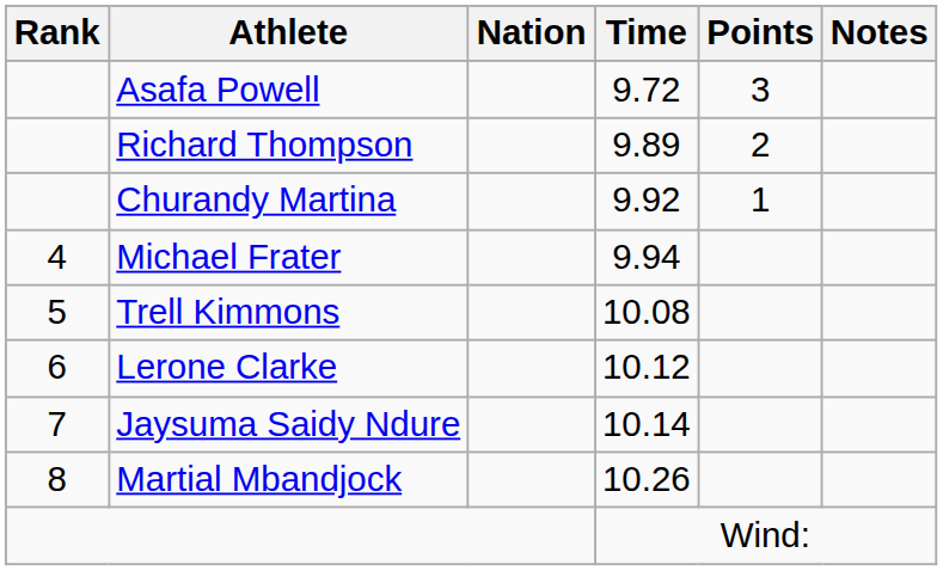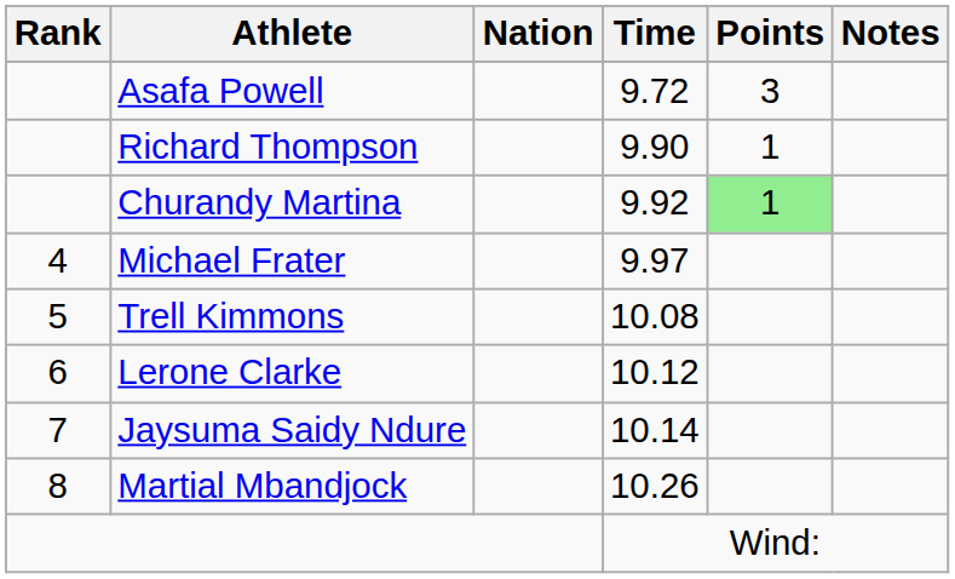 <table class="wikitable sortable" style="text-align:center;">
 <tr>
 <th scope="col" style="width: 10px;">Rank</th>
 <th scope="col">Athlete</th>
 <th scope="col">Nation</th>
 <th scope="col">Time</th>
 <th scope="col">Points</th>
 <th scope="col">Notes</th>
 </tr>
 <tr>
 <td></td>
 <td align=left><a href='#'>Asafa Powell</a></td>
 <td align=left></td>
 <td>9.72</td>
 <td>3</td>
 <td></td>
 </tr>
 <tr>
 <td></td>
 <td align=left><a href='#'>Richard Thompson</a></td>
 <td align=left></td>
-<td>9.89</td>
-<td>2</td>
+<td>9.90</td>
+<td>1</td>
 <td></td>
 </tr>
 <tr>
 <td></td>
 <td align=left><a href='#'>Churandy Martina</a></td>
 <td align=left></td>
 <td>9.92</td>
-<td>1</td>
+<td style="background: lightgreen;">1</td>
 <td></td>
 </tr>
 <tr>
 <td>4</td>
 <td align=left><a href='#'>Michael Frater</a></td>
 <td align=left></td>
-<td>9.94</td>
+<td>9.97</td>
 <td></td>
 <td></td>
 </tr>
 <tr>
 <td>5</td>
 <td align=left><a href='#'>Trell Kimmons</a></td>
 <td align=left></td>
 <td>10.08</td>
 <td></td>
 <td></td>
 </tr>
 <tr>
 <td>6</td>
 <td align=left><a href='#'>Lerone Clarke</a></td>
 <td align=left></td>
 <td>10.12</td>
 <td></td>
 <td></td>
 </tr>
 <tr>
 <td>7</td>
 <td align=left><a href='#'>Jaysuma Saidy Ndure</a></td>
 <td align=left></td>
 <td>10.14</td>
 <td></td>
 <td></td>
 </tr>
 <tr>
 <td>8</td>
 <td align=left><a href='#'>Martial Mbandjock</a></td>
 <td align=left></td>
 <td>10.26</td>
 <td></td>
 <td></td>
 </tr>
 <tr class="sortbottom">
 <td colspan="3"></td>
 <td colspan="3">Wind: </td>
 </tr>
 </table>
